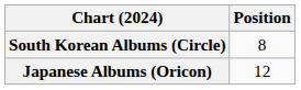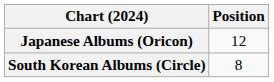 <table class="wikitable sortable plainrowheaders" style="text-align:center">
 <tr>
 <th scope="col">Chart (2024)</th>
 <th scope="col">Position</th>
 </tr>
 <tr>
+<th scope="row">Japanese Albums (Oricon)</th>
+<td>12</td>
+</tr>
+<tr>
 <th scope="row">South Korean Albums (Circle)</th>
 <td>8</td>
 </tr>
-<tr>
-<th scope="row">Japanese Albums (Oricon)</th>
-<td>12</td>
-</tr>
 </table>
